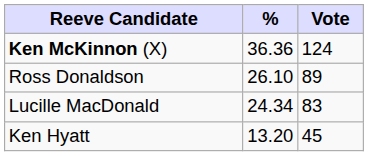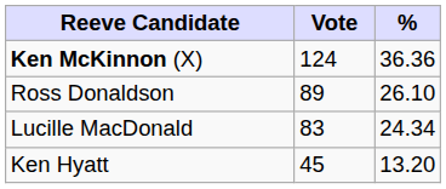 <table class="wikitable">
 <tr>
 <th style="background:#ddf; width:200px;">Reeve Candidate</th>
+<th style="background:#ddf; width:50px;">Vote</th>
 <th style="background:#ddf; width:30px;">%</th>
-<th style="background:#ddf; width:50px;">Vote</th>
 </tr>
 <tr>
 <td><strong>Ken McKinnon</strong> (X)</td>
+<td>124</td>
 <td>36.36</td>
-<td>124</td>
 </tr>
 <tr>
 <td>Ross Donaldson</td>
+<td>89</td>
 <td>26.10</td>
-<td>89</td>
 </tr>
 <tr>
 <td>Lucille MacDonald</td>
+<td>83</td>
 <td>24.34</td>
-<td>83</td>
 </tr>
 <tr>
 <td>Ken Hyatt</td>
+<td>45</td>
 <td>13.20</td>
-<td>45</td>
 </tr>
 </table>
